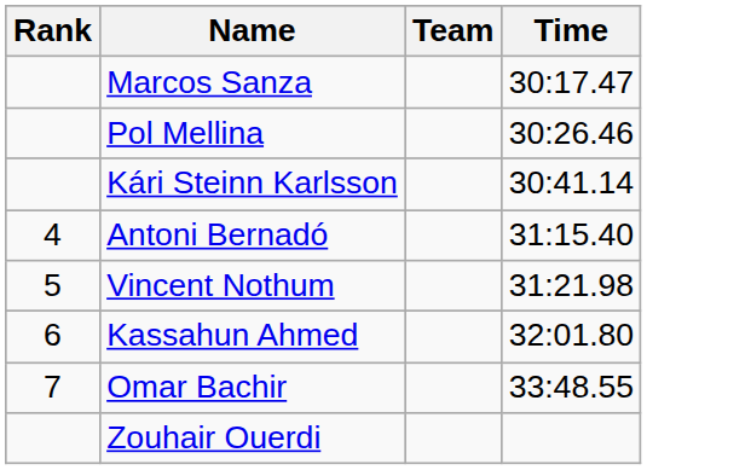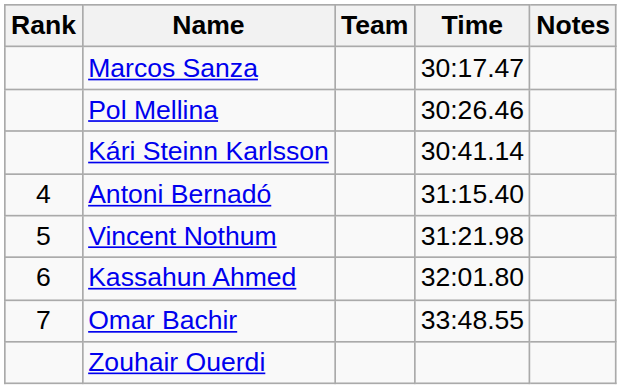 <table class="wikitable sortable" style="text-align:center">
 <tr>
 <th>Rank</th>
 <th>Name</th>
 <th>Team</th>
 <th>Time</th>
+<th>Notes</th>
 </tr>
 <tr>
 <td></td>
 <td align="left"><a href='#'>Marcos Sanza</a></td>
 <td align=left></td>
 <td>30:17.47</td>
+<td></td>
 </tr>
 <tr>
 <td></td>
 <td align="left"><a href='#'>Pol Mellina</a></td>
 <td align=left></td>
 <td>30:26.46</td>
+<td></td>
 </tr>
 <tr>
 <td></td>
 <td align="left"><a href='#'>Kári Steinn Karlsson</a></td>
 <td align=left></td>
 <td>30:41.14</td>
+<td></td>
 </tr>
 <tr>
 <td>4</td>
 <td align="left"><a href='#'>Antoni Bernadó</a></td>
 <td align=left></td>
 <td>31:15.40</td>
+<td></td>
 </tr>
 <tr>
 <td>5</td>
 <td align="left"><a href='#'>Vincent Nothum</a></td>
 <td align=left></td>
 <td>31:21.98</td>
+<td></td>
 </tr>
 <tr>
 <td>6</td>
 <td align="left"><a href='#'>Kassahun Ahmed</a></td>
 <td align=left></td>
 <td>32:01.80</td>
+<td></td>
 </tr>
 <tr>
 <td>7</td>
 <td align="left"><a href='#'>Omar Bachir</a></td>
 <td align=left></td>
 <td>33:48.55</td>
+<td></td>
 </tr>
 <tr>
 <td></td>
 <td align="left"><a href='#'>Zouhair Ouerdi</a></td>
 <td align=left></td>
 <td></td>
+<td></td>
 </tr>
 </table>
